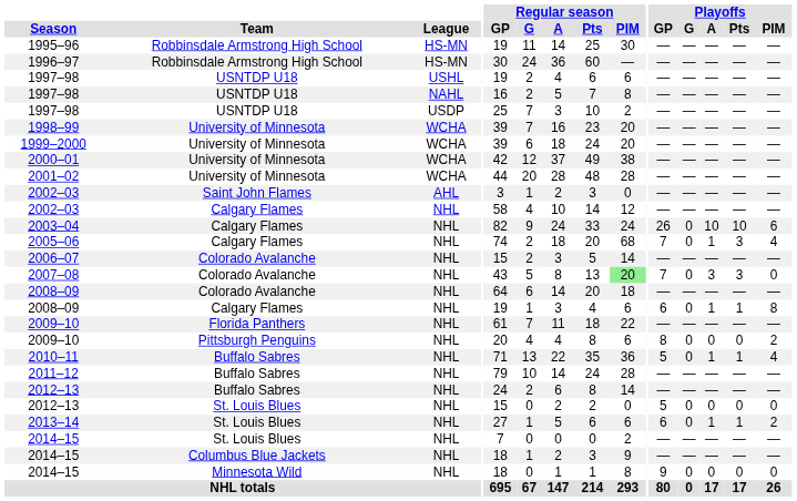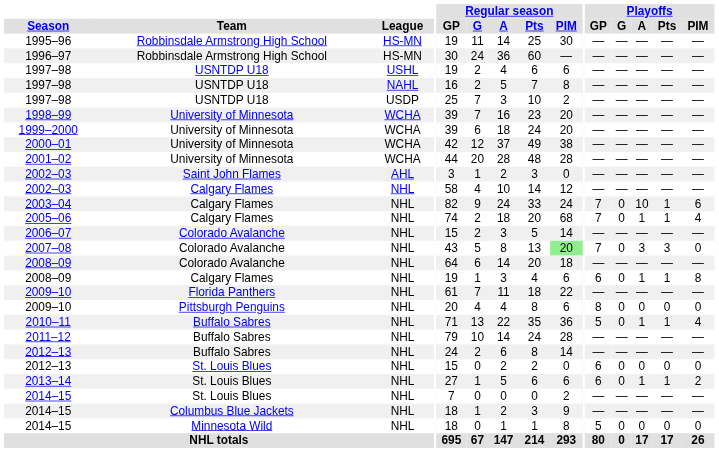 <table border="0" cellpadding="1" cellspacing="0" style="text-align:center; width:60em">
 <tr bgcolor="#e0e0e0">
 <th colspan="3" bgcolor="#ffffff"></th>
 <th rowspan="99" bgcolor="#ffffff"></th>
 <th colspan="5"><a href='#'>Regular season</a></th>
 <th rowspan="99" bgcolor="#ffffff"></th>
 <th colspan="5"><a href='#'>Playoffs</a></th>
 </tr>
 <tr bgcolor="#e0e0e0">
 <th><a href='#'>Season</a></th>
 <th>Team</th>
 <th>League</th>
 <th>GP</th>
 <th><a href='#'>G</a></th>
 <th><a href='#'>A</a></th>
 <th><a href='#'>Pts</a></th>
 <th><a href='#'>PIM</a></th>
 <th>GP</th>
 <th>G</th>
 <th>A</th>
 <th>Pts</th>
 <th>PIM</th>
 </tr>
 <tr>
 <td>1995–96</td>
 <td><a href='#'>Robbinsdale Armstrong High School</a></td>
 <td><a href='#'>HS-MN</a></td>
 <td>19</td>
 <td>11</td>
 <td>14</td>
 <td>25</td>
 <td>30</td>
 <td>—</td>
 <td>—</td>
 <td>—</td>
 <td>—</td>
 <td>—</td>
 </tr>
 <tr bgcolor="#f0f0f0">
 <td>1996–97</td>
 <td>Robbinsdale Armstrong High School</td>
 <td>HS-MN</td>
 <td>30</td>
 <td>24</td>
 <td>36</td>
 <td>60</td>
 <td>—</td>
 <td>—</td>
 <td>—</td>
 <td>—</td>
 <td>—</td>
 <td>—</td>
 </tr>
 <tr>
 <td>1997–98</td>
 <td><a href='#'>USNTDP U18</a></td>
 <td><a href='#'>USHL</a></td>
 <td>19</td>
 <td>2</td>
 <td>4</td>
 <td>6</td>
 <td>6</td>
 <td>—</td>
 <td>—</td>
 <td>—</td>
 <td>—</td>
 <td>—</td>
 </tr>
 <tr bgcolor="#f0f0f0">
 <td>1997–98</td>
 <td>USNTDP U18</td>
 <td><a href='#'>NAHL</a></td>
 <td>16</td>
 <td>2</td>
 <td>5</td>
 <td>7</td>
 <td>8</td>
 <td>—</td>
 <td>—</td>
 <td>—</td>
 <td>—</td>
 <td>—</td>
 </tr>
 <tr>
 <td>1997–98</td>
 <td>USNTDP U18</td>
 <td>USDP</td>
 <td>25</td>
 <td>7</td>
 <td>3</td>
 <td>10</td>
 <td>2</td>
 <td>—</td>
 <td>—</td>
 <td>—</td>
 <td>—</td>
 <td>—</td>
 </tr>
 <tr bgcolor="#f0f0f0">
 <td><a href='#'>1998–99</a></td>
 <td><a href='#'>University of Minnesota</a></td>
 <td><a href='#'>WCHA</a></td>
 <td>39</td>
 <td>7</td>
 <td>16</td>
 <td>23</td>
 <td>20</td>
 <td>—</td>
 <td>—</td>
 <td>—</td>
 <td>—</td>
 <td>—</td>
 </tr>
 <tr>
 <td><a href='#'>1999–2000</a></td>
 <td>University of Minnesota</td>
 <td>WCHA</td>
 <td>39</td>
 <td>6</td>
 <td>18</td>
 <td>24</td>
 <td>20</td>
 <td>—</td>
 <td>—</td>
 <td>—</td>
 <td>—</td>
 <td>—</td>
 </tr>
 <tr bgcolor="#f0f0f0">
 <td><a href='#'>2000–01</a></td>
 <td>University of Minnesota</td>
 <td>WCHA</td>
 <td>42</td>
 <td>12</td>
 <td>37</td>
 <td>49</td>
 <td>38</td>
 <td>—</td>
 <td>—</td>
 <td>—</td>
 <td>—</td>
 <td>—</td>
 </tr>
 <tr>
 <td><a href='#'>2001–02</a></td>
 <td>University of Minnesota</td>
 <td>WCHA</td>
 <td>44</td>
 <td>20</td>
 <td>28</td>
 <td>48</td>
 <td>28</td>
 <td>—</td>
 <td>—</td>
 <td>—</td>
 <td>—</td>
 <td>—</td>
 </tr>
 <tr bgcolor="#f0f0f0">
 <td><a href='#'>2002–03</a></td>
 <td><a href='#'>Saint John Flames</a></td>
 <td><a href='#'>AHL</a></td>
 <td>3</td>
 <td>1</td>
 <td>2</td>
 <td>3</td>
 <td>0</td>
 <td>—</td>
 <td>—</td>
 <td>—</td>
 <td>—</td>
 <td>—</td>
 </tr>
 <tr>
 <td><a href='#'>2002–03</a></td>
 <td><a href='#'>Calgary Flames</a></td>
 <td><a href='#'>NHL</a></td>
 <td>58</td>
 <td>4</td>
 <td>10</td>
 <td>14</td>
 <td>12</td>
 <td>—</td>
 <td>—</td>
 <td>—</td>
 <td>—</td>
 <td>—</td>
 </tr>
 <tr bgcolor="#f0f0f0">
 <td><a href='#'>2003–04</a></td>
 <td>Calgary Flames</td>
 <td>NHL</td>
 <td>82</td>
 <td>9</td>
 <td>24</td>
 <td>33</td>
 <td>24</td>
-<td>26</td>
+<td>7</td>
 <td>0</td>
 <td>10</td>
-<td>10</td>
+<td>1</td>
 <td>6</td>
 </tr>
 <tr>
 <td><a href='#'>2005–06</a></td>
 <td>Calgary Flames</td>
 <td>NHL</td>
 <td>74</td>
 <td>2</td>
 <td>18</td>
 <td>20</td>
 <td>68</td>
 <td>7</td>
 <td>0</td>
 <td>1</td>
-<td>3</td>
+<td>1</td>
 <td>4</td>
 </tr>
 <tr bgcolor="#f0f0f0">
 <td><a href='#'>2006–07</a></td>
 <td><a href='#'>Colorado Avalanche</a></td>
 <td>NHL</td>
 <td>15</td>
 <td>2</td>
 <td>3</td>
 <td>5</td>
 <td>14</td>
 <td>—</td>
 <td>—</td>
 <td>—</td>
 <td>—</td>
 <td>—</td>
 </tr>
 <tr>
 <td><a href='#'>2007–08</a></td>
 <td>Colorado Avalanche</td>
 <td>NHL</td>
 <td>43</td>
 <td>5</td>
 <td>8</td>
 <td>13</td>
 <td style="background: lightgreen;">20</td>
 <td>7</td>
 <td>0</td>
 <td>3</td>
 <td>3</td>
 <td>0</td>
 </tr>
 <tr bgcolor="#f0f0f0">
 <td><a href='#'>2008–09</a></td>
 <td>Colorado Avalanche</td>
 <td>NHL</td>
 <td>64</td>
 <td>6</td>
 <td>14</td>
 <td>20</td>
 <td>18</td>
 <td>—</td>
 <td>—</td>
 <td>—</td>
 <td>—</td>
 <td>—</td>
 </tr>
 <tr>
 <td>2008–09</td>
 <td>Calgary Flames</td>
 <td>NHL</td>
 <td>19</td>
 <td>1</td>
 <td>3</td>
 <td>4</td>
 <td>6</td>
 <td>6</td>
 <td>0</td>
 <td>1</td>
 <td>1</td>
 <td>8</td>
 </tr>
 <tr bgcolor="#f0f0f0">
 <td><a href='#'>2009–10</a></td>
 <td><a href='#'>Florida Panthers</a></td>
 <td>NHL</td>
 <td>61</td>
 <td>7</td>
 <td>11</td>
 <td>18</td>
 <td>22</td>
 <td>—</td>
 <td>—</td>
 <td>—</td>
 <td>—</td>
 <td>—</td>
 </tr>
 <tr>
 <td>2009–10</td>
 <td><a href='#'>Pittsburgh Penguins</a></td>
 <td>NHL</td>
 <td>20</td>
 <td>4</td>
 <td>4</td>
 <td>8</td>
 <td>6</td>
 <td>8</td>
 <td>0</td>
 <td>0</td>
 <td>0</td>
-<td>2</td>
+<td>0</td>
 </tr>
 <tr bgcolor="#f0f0f0">
 <td><a href='#'>2010–11</a></td>
 <td><a href='#'>Buffalo Sabres</a></td>
 <td>NHL</td>
 <td>71</td>
 <td>13</td>
 <td>22</td>
 <td>35</td>
 <td>36</td>
 <td>5</td>
 <td>0</td>
 <td>1</td>
 <td>1</td>
 <td>4</td>
 </tr>
 <tr>
 <td><a href='#'>2011–12</a></td>
 <td>Buffalo Sabres</td>
 <td>NHL</td>
 <td>79</td>
 <td>10</td>
 <td>14</td>
 <td>24</td>
 <td>28</td>
 <td>—</td>
 <td>—</td>
 <td>—</td>
 <td>—</td>
 <td>—</td>
 </tr>
 <tr bgcolor="#f0f0f0">
 <td><a href='#'>2012–13</a></td>
 <td>Buffalo Sabres</td>
 <td>NHL</td>
 <td>24</td>
 <td>2</td>
 <td>6</td>
 <td>8</td>
 <td>14</td>
 <td>—</td>
 <td>—</td>
 <td>—</td>
 <td>—</td>
 <td>—</td>
 </tr>
 <tr>
 <td>2012–13</td>
 <td><a href='#'>St. Louis Blues</a></td>
 <td>NHL</td>
 <td>15</td>
 <td>0</td>
 <td>2</td>
 <td>2</td>
 <td>0</td>
-<td>5</td>
+<td>6</td>
 <td>0</td>
 <td>0</td>
 <td>0</td>
 <td>0</td>
 </tr>
 <tr bgcolor="#f0f0f0">
 <td><a href='#'>2013–14</a></td>
 <td>St. Louis Blues</td>
 <td>NHL</td>
 <td>27</td>
 <td>1</td>
 <td>5</td>
 <td>6</td>
 <td>6</td>
 <td>6</td>
 <td>0</td>
 <td>1</td>
 <td>1</td>
 <td>2</td>
 </tr>
 <tr>
 <td><a href='#'>2014–15</a></td>
 <td>St. Louis Blues</td>
 <td>NHL</td>
 <td>7</td>
 <td>0</td>
 <td>0</td>
 <td>0</td>
 <td>2</td>
 <td>—</td>
 <td>—</td>
 <td>—</td>
 <td>—</td>
 <td>—</td>
 </tr>
 <tr bgcolor="#f0f0f0">
 <td>2014–15</td>
 <td><a href='#'>Columbus Blue Jackets</a></td>
 <td>NHL</td>
 <td>18</td>
 <td>1</td>
 <td>2</td>
 <td>3</td>
 <td>9</td>
 <td>—</td>
 <td>—</td>
 <td>—</td>
 <td>—</td>
 <td>—</td>
 </tr>
 <tr>
 <td>2014–15</td>
 <td><a href='#'>Minnesota Wild</a></td>
 <td>NHL</td>
 <td>18</td>
 <td>0</td>
 <td>1</td>
 <td>1</td>
 <td>8</td>
-<td>9</td>
+<td>5</td>
 <td>0</td>
 <td>0</td>
 <td>0</td>
 <td>0</td>
 </tr>
 <tr bgcolor="#e0e0e0">
 <th colspan="3">NHL totals</th>
 <th>695</th>
 <th>67</th>
 <th>147</th>
 <th>214</th>
 <th>293</th>
 <th>80</th>
 <th>0</th>
 <th>17</th>
 <th>17</th>
 <th>26</th>
 </tr>
 </table>
